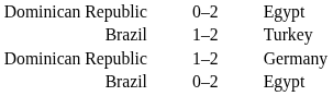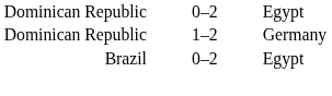 <table style="text-align:center">
 <tr>
 <th width=200></th>
 <th width=100></th>
 <th width=200></th>
 </tr>
 <tr>
 <td align=right>Dominican Republic</td>
 <td>0–2</td>
 <td align=left>Egypt</td>
-</tr>
-<tr>
-<td align=right>Brazil</td>
-<td>1–2</td>
-<td align=left>Turkey</td>
 </tr>
 <tr>
 <td align=right>Dominican Republic</td>
 <td>1–2</td>
 <td align=left>Germany</td>
 </tr>
 <tr>
 <td align=right>Brazil</td>
 <td>0–2</td>
 <td align=left>Egypt</td>
 </tr>
 <tr>
 </tr>
 </table>
